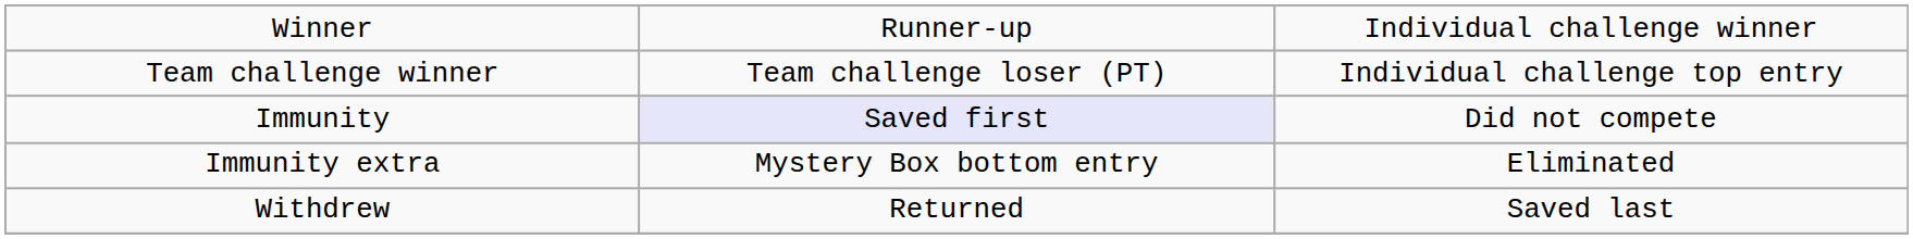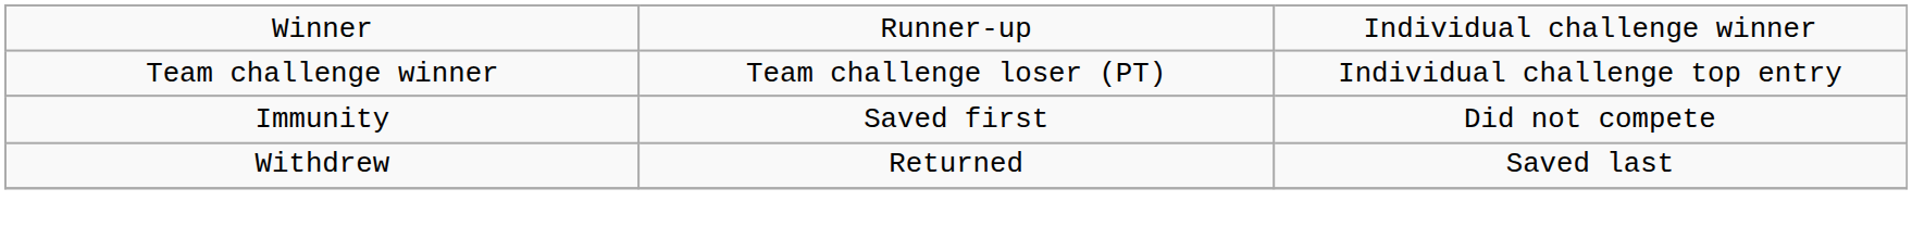 <table class="wikitable" style="text-align:center; width:100%; align="center">
 <tr>
 <td width=250> Winner</td>
 <td width=250> Runner-up</td>
 <td width=250> Individual challenge winner</td>
 </tr>
 <tr>
 <td> Team challenge winner</td>
 <td> Team challenge loser (PT)</td>
 <td> Individual challenge top entry</td>
 </tr>
 <tr>
 <td> Immunity</td>
-<td style="background: lavender;"> Saved first</td>
+<td> Saved first</td>
 <td> Did not compete</td>
-</tr>
-<tr>
-<td> Immunity extra</td>
-<td> Mystery Box bottom entry</td>
-<td> Eliminated</td>
 </tr>
 <tr>
 <td> Withdrew</td>
 <td> Returned</td>
 <td> Saved last</td>
 </tr>
 <tr>
 </tr>
 </table>
